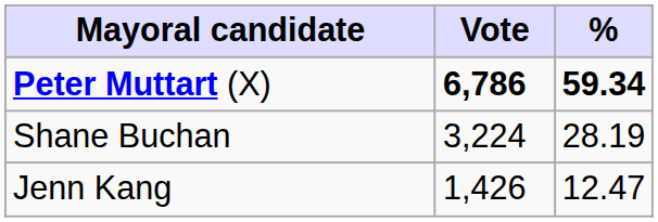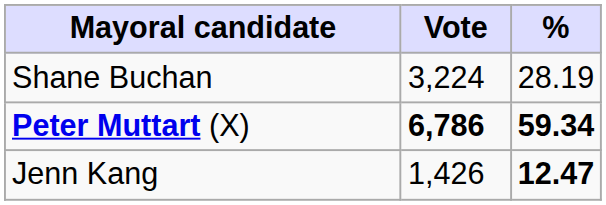 <table class="wikitable">
 <tr>
 <th style="background:#ddf; width:200px;">Mayoral candidate</th>
 <th style="background:#ddf; width:50px;">Vote</th>
 <th style="background:#ddf; width:30px;">%</th>
 </tr>
 <tr>
+<td>Shane Buchan</td>
+<td>3,224</td>
+<td>28.19</td>
+</tr>
+<tr>
 <td><strong><a href='#'>Peter Muttart</a></strong> (X)</td>
 <td><strong>6,786</strong></td>
 <td><strong>59.34</strong></td>
 </tr>
 <tr>
-<td>Shane Buchan</td>
-<td>3,224</td>
-<td>28.19</td>
-</tr>
-<tr>
 <td>Jenn Kang</td>
 <td>1,426</td>
-<td>12.47</td>
+<td><strong>12.47</strong></td>
 </tr>
 </table>
